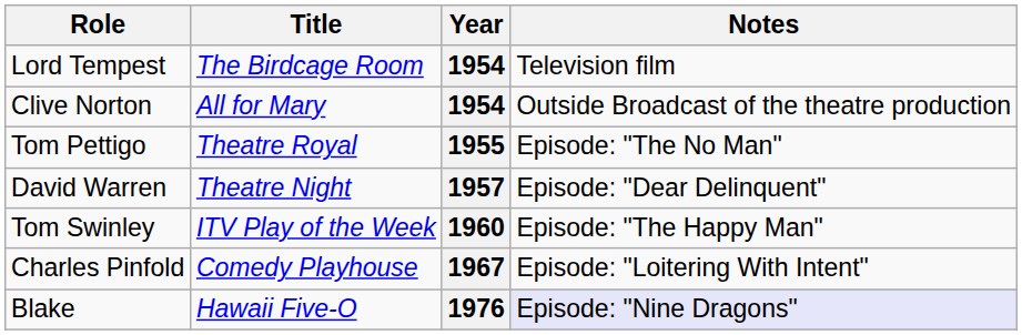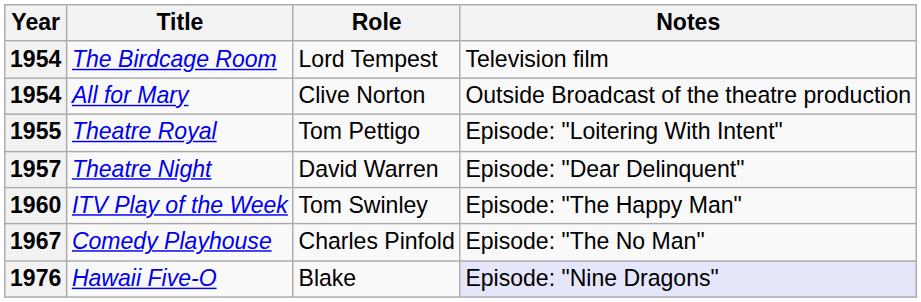 <table class="wikitable plainrowheaders sortable">
 <tr>
+<th scope="col">Year</th>
+<th scope="col">Title</th>
 <th scope="col">Role</th>
-<th scope="col">Title</th>
-<th scope="col">Year</th>
 <th scope="col" class="unsortable">Notes</th>
 </tr>
 <tr>
+<th scope="row">1954</th>
+<td><em><a href='#'>The Birdcage Room</a></em></td>
 <td>Lord Tempest</td>
-<td><em><a href='#'>The Birdcage Room</a></em></td>
-<th scope="row">1954</th>
 <td>Television film</td>
 </tr>
 <tr>
+<th scope="row">1954</th>
+<td><em><a href='#'>All for Mary</a></em></td>
 <td>Clive Norton</td>
-<td><em><a href='#'>All for Mary</a></em></td>
-<th scope="row">1954</th>
 <td>Outside Broadcast of the theatre production</td>
 </tr>
 <tr>
+<th scope="row">1955</th>
+<td><em><a href='#'>Theatre Royal</a></em></td>
 <td>Tom Pettigo</td>
-<td><em><a href='#'>Theatre Royal</a></em></td>
-<th scope="row">1955</th>
+<td>Episode: "Loitering With Intent"</td>
+</tr>
+<tr>
+<th scope="row">1957</th>
+<td><em><a href='#'>Theatre Night</a></em></td>
+<td>David Warren</td>
+<td>Episode: "Dear Delinquent"</td>
+</tr>
+<tr>
+<th scope="row">1960</th>
+<td><em><a href='#'>ITV Play of the Week</a></em></td>
+<td>Tom Swinley</td>
+<td>Episode: "The Happy Man"</td>
+</tr>
+<tr>
+<th scope="row">1967</th>
+<td><em><a href='#'>Comedy Playhouse</a></em></td>
+<td>Charles Pinfold</td>
 <td>Episode: "The No Man"</td>
 </tr>
 <tr>
-<td>David Warren</td>
-<td><em><a href='#'>Theatre Night</a></em></td>
-<th scope="row">1957</th>
-<td>Episode: "Dear Delinquent"</td>
-</tr>
-<tr>
-<td>Tom Swinley</td>
-<td><em><a href='#'>ITV Play of the Week</a></em></td>
-<th scope="row">1960</th>
-<td>Episode: "The Happy Man"</td>
-</tr>
-<tr>
-<td>Charles Pinfold</td>
-<td><em><a href='#'>Comedy Playhouse</a></em></td>
-<th scope="row">1967</th>
-<td>Episode: "Loitering With Intent"</td>
-</tr>
-<tr>
+<th scope="row">1976</th>
+<td><em><a href='#'>Hawaii Five-O</a></em></td>
 <td>Blake</td>
-<td><em><a href='#'>Hawaii Five-O</a></em></td>
-<th scope="row">1976</th>
 <td style="background: lavender;">Episode: "Nine Dragons"</td>
 </tr>
 </table>
